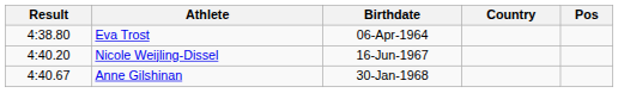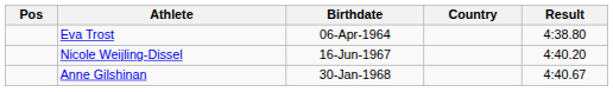 <table class="wikitable"  style="text-align:center; width:60%;">
 <tr>
-<th>Result</th>
+<th>Pos</th>
 <th>Athlete</th>
 <th>Birthdate</th>
 <th>Country</th>
-<th>Pos</th>
+<th>Result</th>
 </tr>
 <tr>
-<td>4:38.80</td>
+<td align=center></td>
 <td align=left><a href='#'>Eva Trost</a></td>
 <td>06-Apr-1964</td>
 <td align=left></td>
-<td align=center></td>
+<td>4:38.80</td>
 </tr>
 <tr>
-<td>4:40.20</td>
+<td align=center></td>
 <td align=left><a href='#'>Nicole Weijling-Dissel</a></td>
 <td>16-Jun-1967</td>
 <td align=left></td>
-<td align=center></td>
+<td>4:40.20</td>
 </tr>
 <tr>
-<td>4:40.67</td>
+<td align=center></td>
 <td align=left><a href='#'>Anne Gilshinan</a></td>
 <td>30-Jan-1968</td>
 <td align=left></td>
-<td align=center></td>
+<td>4:40.67</td>
 </tr>
 </table>
